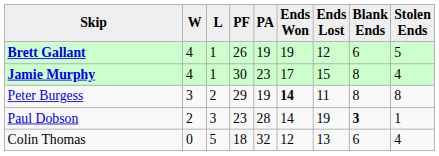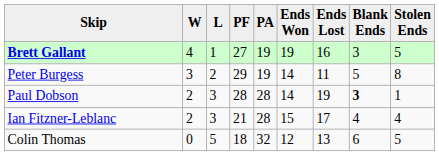 <table class="wikitable">
 <tr>
 <th style="background:#efefef; width:200px;">Skip</th>
 <th style="background:#efefef; width:20px;">W</th>
 <th style="background:#efefef; width:20px;">L</th>
 <th style="background:#efefef; width:20px;">PF</th>
 <th style="background:#efefef; width:20px;">PA</th>
 <th style="background:#efefef; width:20px;">Ends <br> Won</th>
 <th style="background:#efefef; width:20px;">Ends <br> Lost</th>
 <th style="background:#efefef; width:20px;">Blank <br> Ends</th>
 <th style="background:#efefef; width:20px;">Stolen <br> Ends</th>
 </tr>
 <tr style="background:#cfc;">
 <td><strong> <a href='#'>Brett Gallant</a></strong></td>
 <td>4</td>
 <td>1</td>
-<td>26</td>
+<td>27</td>
 <td>19</td>
 <td>19</td>
-<td>12</td>
-<td>6</td>
+<td>16</td>
+<td>3</td>
 <td>5</td>
-</tr>
-<tr style="background:#cfc;">
-<td><strong> <a href='#'>Jamie Murphy</a></strong></td>
-<td>4</td>
-<td>1</td>
-<td>30</td>
-<td>23</td>
-<td>17</td>
-<td>15</td>
-<td>8</td>
-<td>4</td>
 </tr>
 <tr>
 <td> <a href='#'>Peter Burgess</a></td>
 <td>3</td>
 <td>2</td>
 <td>29</td>
 <td>19</td>
-<td><strong>14</strong></td>
+<td>14</td>
 <td>11</td>
-<td>8</td>
+<td>5</td>
 <td>8</td>
 </tr>
 <tr>
 <td> <a href='#'>Paul Dobson</a></td>
 <td>2</td>
 <td>3</td>
-<td>23</td>
+<td>28</td>
 <td>28</td>
 <td>14</td>
 <td>19</td>
 <td><strong>3</strong></td>
 <td>1</td>
+</tr>
+<tr>
+<td> <a href='#'>Ian Fitzner-Leblanc</a></td>
+<td>2</td>
+<td>3</td>
+<td>21</td>
+<td>28</td>
+<td>15</td>
+<td>17</td>
+<td>4</td>
+<td>4</td>
 </tr>
 <tr>
 <td> Colin Thomas</td>
 <td>0</td>
 <td>5</td>
 <td>18</td>
 <td>32</td>
 <td>12</td>
 <td>13</td>
 <td>6</td>
-<td>4</td>
+<td>5</td>
 </tr>
 </table>
